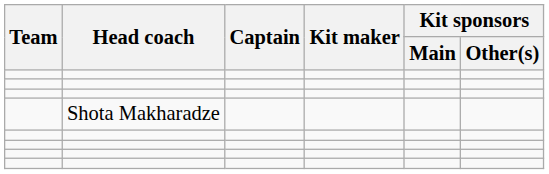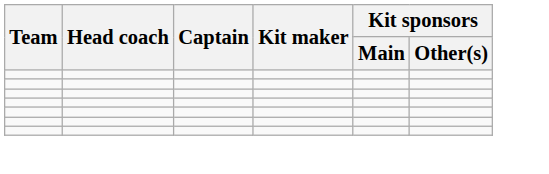 <table class="wikitable sortable" style="text-align: left;">
 <tr>
 <th rowspan="2">Team</th>
 <th rowspan="2">Head coach</th>
 <th rowspan="2">Captain</th>
 <th rowspan="2">Kit maker</th>
 <th colspan="2">Kit sponsors</th>
 </tr>
 <tr>
 <th>Main</th>
 <th>Other(s)</th>
 </tr>
 <tr>
 <td></td>
 <td></td>
 <td></td>
 <td></td>
 <td></td>
 <td></td>
 </tr>
 <tr>
 <td></td>
 <td></td>
 <td></td>
 <td></td>
 <td></td>
 <td></td>
 </tr>
 <tr>
 <td></td>
 <td></td>
 <td></td>
 <td></td>
 <td></td>
 <td></td>
 </tr>
 <tr>
 <td></td>
-<td {{nobreak> Shota Makharadze</td>
-<td></td>
-<td></td>
-<td></td>
-<td></td>
-</tr>
-<tr>
-<td></td>
 <td></td>
 <td></td>
 <td></td>
 <td></td>
 <td></td>
 </tr>
 <tr>
 <td></td>
 <td></td>
 <td></td>
 <td></td>
 <td></td>
 <td></td>
 </tr>
 <tr>
 <td></td>
 <td></td>
 <td></td>
 <td></td>
 <td></td>
 <td></td>
 </tr>
 <tr>
 <td></td>
 <td></td>
 <td></td>
 <td></td>
 <td></td>
 <td></td>
 </tr>
 </table>
